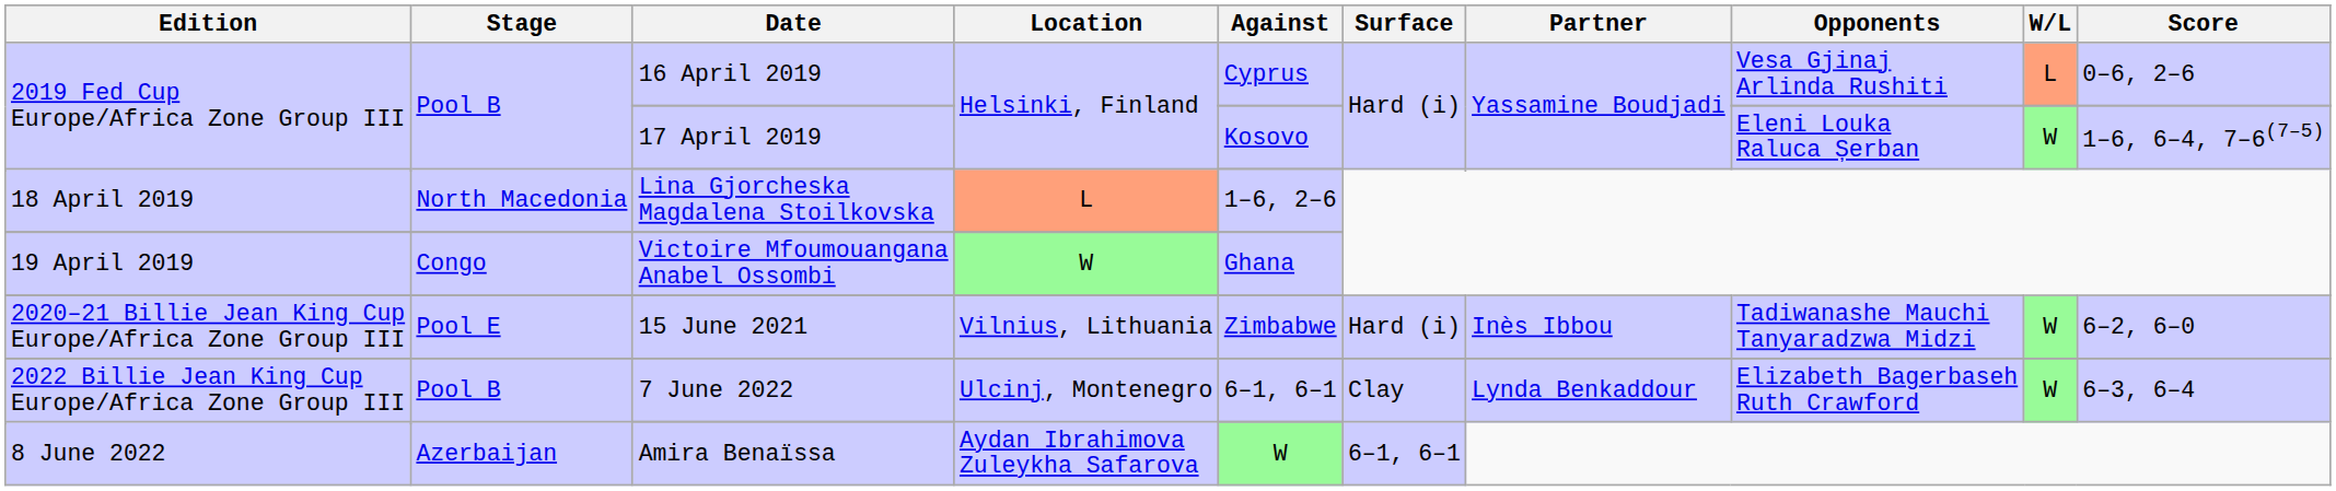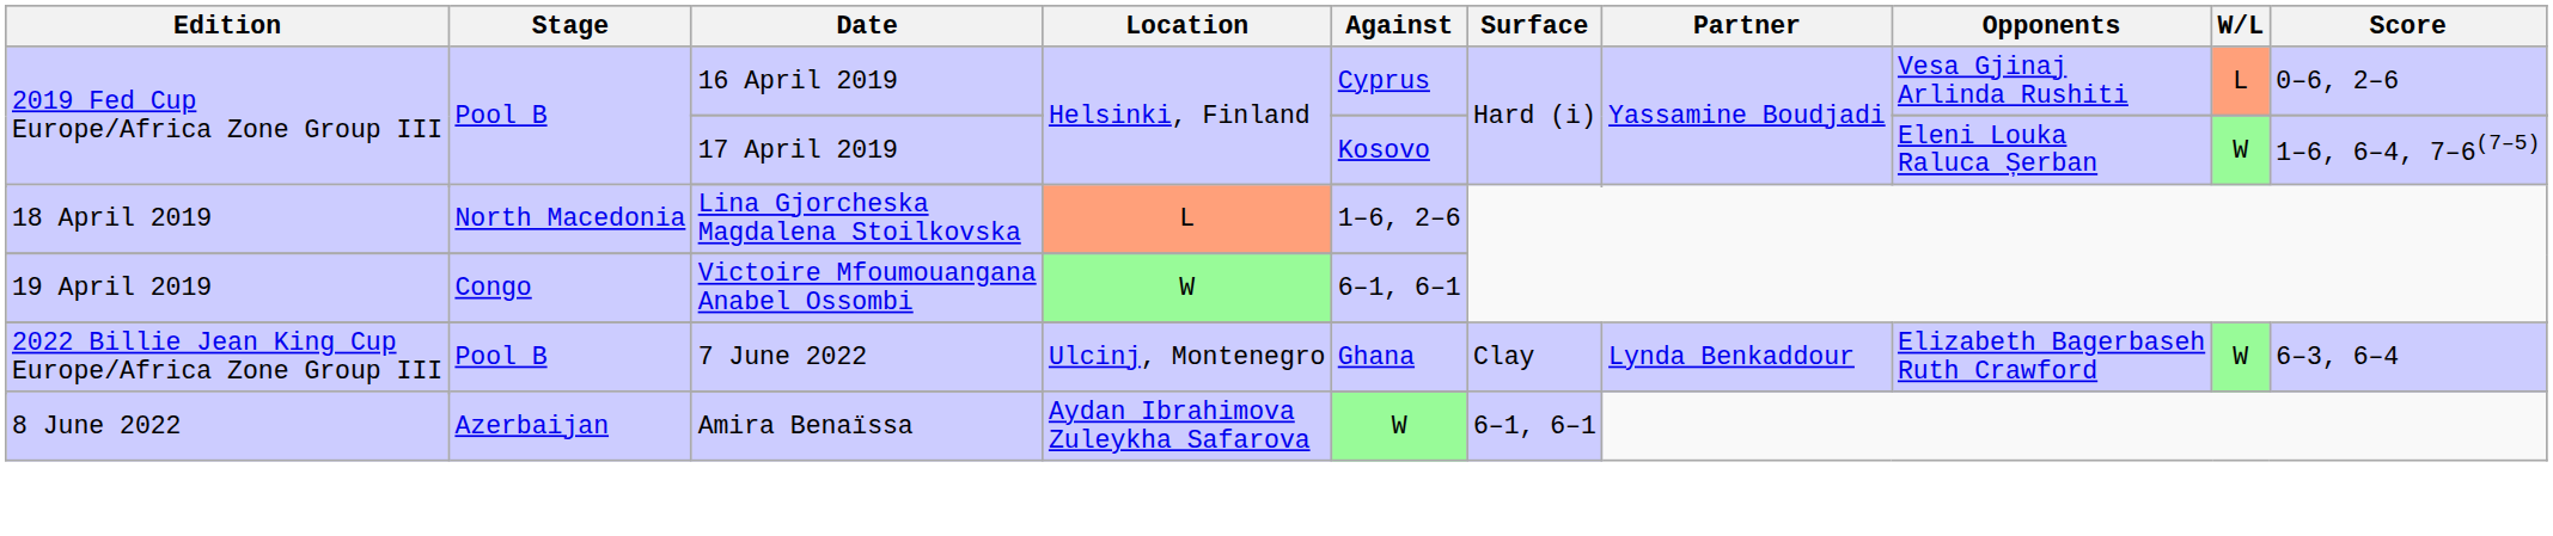 <table class=wikitable style=font-size:97%>
 <tr>
 <th>Edition</th>
 <th>Stage</th>
 <th>Date</th>
 <th>Location</th>
 <th>Against</th>
 <th>Surface</th>
 <th>Partner</th>
 <th>Opponents</th>
 <th>W/L</th>
 <th>Score</th>
 </tr>
 <tr style="background:#CCCCFF;">
 <td rowspan=4><a href='#'>2019 Fed Cup</a> <br> Europe/Africa Zone Group III</td>
 <td rowspan=4><a href='#'>Pool B</a></td>
 <td>16 April 2019</td>
 <td rowspan=4><a href='#'>Helsinki</a>, Finland</td>
 <td> <a href='#'>Cyprus</a></td>
 <td rowspan=4>Hard (i)</td>
 <td rowspan=4><a href='#'>Yassamine Boudjadi</a></td>
 <td><a href='#'>Vesa Gjinaj</a> <br> <a href='#'>Arlinda Rushiti</a></td>
 <td style="text-align:center; background:#ffa07a;">L</td>
 <td>0–6, 2–6</td>
 </tr>
 <tr>
 </tr>
 <tr style="background:#CCCCFF;">
 <td>17 April 2019</td>
 <td> <a href='#'>Kosovo</a></td>
 <td><a href='#'>Eleni Louka</a> <br> <a href='#'>Raluca Șerban</a></td>
 <td style="text-align:center; background:#98fb98;">W</td>
 <td>1–6, 6–4, 7–6<sup>(7–5)</sup></td>
 </tr>
 <tr>
 </tr>
 <tr style="background:#CCCCFF;">
 <td>18 April 2019</td>
 <td> <a href='#'>North Macedonia</a></td>
 <td><a href='#'>Lina Gjorcheska</a> <br> <a href='#'>Magdalena Stoilkovska</a></td>
 <td style="text-align:center; background:#ffa07a;">L</td>
 <td>1–6, 2–6</td>
 </tr>
 <tr>
 </tr>
 <tr style="background:#CCCCFF;">
 <td>19 April 2019</td>
 <td> <a href='#'>Congo</a></td>
 <td><a href='#'>Victoire Mfoumouangana</a> <br> <a href='#'>Anabel Ossombi</a></td>
 <td style="text-align:center; background:#98fb98;">W</td>
-<td> <a href='#'>Ghana</a></td>
+<td>6–1, 6–1</td>
 </tr>
 <tr>
-</tr>
-<tr style="background:#CCCCFF;">
-<td><a href='#'>2020–21 Billie Jean King Cup</a> <br> Europe/Africa Zone Group III</td>
-<td><a href='#'>Pool E</a></td>
-<td>15 June 2021</td>
-<td><a href='#'>Vilnius</a>, Lithuania</td>
-<td> <a href='#'>Zimbabwe</a></td>
-<td>Hard (i)</td>
-<td><a href='#'>Inès Ibbou</a></td>
-<td><a href='#'>Tadiwanashe Mauchi</a> <br> <a href='#'>Tanyaradzwa Midzi</a></td>
-<td style="text-align:center; background:#98fb98;">W</td>
-<td>6–2, 6–0</td>
 </tr>
 <tr>
 </tr>
 <tr style="background:#CCCCFF;">
 <td rowspan=2><a href='#'>2022 Billie Jean King Cup</a> <br> Europe/Africa Zone Group III</td>
 <td rowspan=2><a href='#'>Pool B</a></td>
 <td>7 June 2022</td>
 <td rowspan=2><a href='#'>Ulcinj</a>, Montenegro</td>
-<td>6–1, 6–1</td>
+<td> <a href='#'>Ghana</a></td>
 <td rowspan=2>Clay</td>
 <td><a href='#'>Lynda Benkaddour</a></td>
 <td><a href='#'>Elizabeth Bagerbaseh</a> <br> <a href='#'>Ruth Crawford</a></td>
 <td style="text-align:center; background:#98fb98;">W</td>
 <td>6–3, 6–4</td>
 </tr>
 <tr>
 </tr>
 <tr style="background:#CCCCFF;">
 <td>8 June 2022</td>
 <td> <a href='#'>Azerbaijan</a></td>
 <td>Amira Benaïssa</td>
 <td><a href='#'>Aydan Ibrahimova</a> <br> <a href='#'>Zuleykha Safarova</a></td>
 <td style="text-align:center; background:#98fb98;">W</td>
 <td>6–1, 6–1</td>
 </tr>
 </table>
